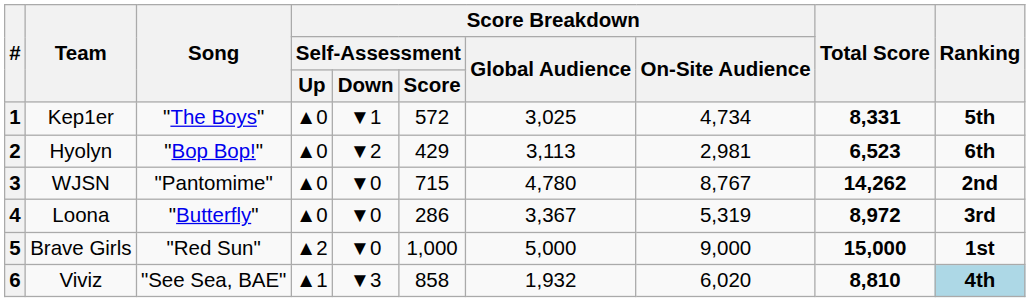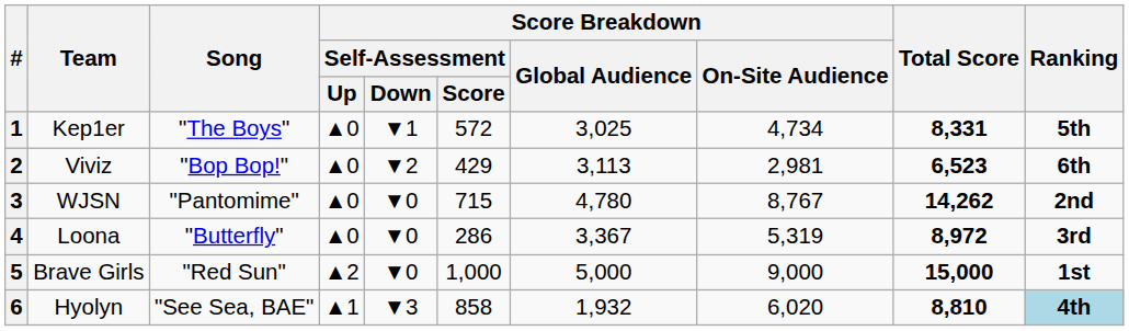 <table class="wikitable plainrowheaders sortable" style="text-align:center">
 <tr>
 <th scope="col" rowspan="3">#</th>
 <th scope="col" rowspan="3">Team</th>
 <th scope="col" rowspan="3">Song</th>
 <th scope="col" colspan="5">Score Breakdown</th>
 <th scope="col" rowspan="3">Total Score</th>
 <th scope="col" rowspan="3">Ranking</th>
 </tr>
 <tr>
 <th scope="col" colspan="3">Self-Assessment</th>
 <th scope="col" rowspan="2">Global Audience</th>
 <th scope="col" rowspan="2">On-Site Audience</th>
 </tr>
 <tr>
 <th scope="col">Up</th>
 <th scope="col">Down</th>
 <th scope="col">Score</th>
 </tr>
 <tr>
 <th scope="row" style="text-align:center"><strong>1</strong></th>
 <td>Kep1er</td>
 <td>"<a href='#'>The Boys</a>"<br></td>
 <td>▲0</td>
 <td>▼1</td>
 <td>572</td>
 <td>3,025</td>
 <td>4,734</td>
 <td><strong>8,331</strong></td>
 <td><strong>5th</strong></td>
 </tr>
 <tr>
 <th scope="row" style="text-align:center"><strong>2</strong></th>
-<td>Hyolyn</td>
+<td>Viviz</td>
 <td>"<a href='#'>Bop Bop!</a>"</td>
 <td>▲0</td>
 <td>▼2</td>
 <td>429</td>
 <td>3,113</td>
 <td>2,981</td>
 <td><strong>6,523</strong></td>
 <td><strong>6th</strong></td>
 </tr>
 <tr>
 <th scope="row" style="text-align:center"><strong>3</strong></th>
 <td>WJSN</td>
 <td>"Pantomime"</td>
 <td>▲0</td>
 <td>▼0</td>
 <td>715</td>
 <td>4,780</td>
 <td>8,767</td>
 <td><strong>14,262</strong></td>
 <td><strong>2nd</strong></td>
 </tr>
 <tr>
 <th scope="row" style="text-align:center"><strong>4</strong></th>
 <td>Loona</td>
 <td>"<a href='#'>Butterfly</a>"</td>
 <td>▲0</td>
 <td>▼0</td>
 <td>286</td>
 <td>3,367</td>
 <td>5,319</td>
 <td><strong>8,972</strong></td>
 <td><strong>3rd</strong></td>
 </tr>
 <tr>
 <th scope="row" style="text-align:center"><strong>5</strong></th>
 <td>Brave Girls</td>
 <td>"Red Sun"</td>
 <td>▲2</td>
 <td>▼0</td>
 <td>1,000</td>
 <td>5,000</td>
 <td>9,000</td>
 <td><strong>15,000</strong></td>
 <td><strong>1st</strong></td>
 </tr>
 <tr>
 <th scope="row" style="text-align:center"><strong>6</strong></th>
-<td>Viviz</td>
+<td>Hyolyn</td>
 <td>"See Sea, BAE"<br></td>
 <td>▲1</td>
 <td>▼3</td>
 <td>858</td>
 <td>1,932</td>
 <td>6,020</td>
 <td><strong>8,810</strong></td>
 <td style="background: lightblue;"><strong>4th</strong></td>
 </tr>
 </table>
